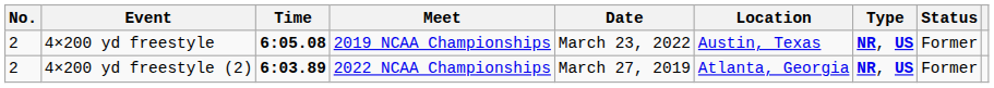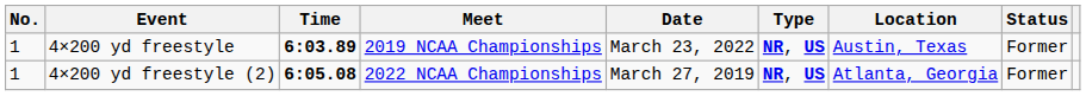 <table class="wikitable sortable">
 <tr>
 <th>No.</th>
 <th>Event</th>
 <th>Time</th>
 <th>Meet</th>
 <th>Date</th>
+<th>Type</th>
 <th>Location</th>
-<th>Type</th>
 <th>Status</th>
 <th></th>
 </tr>
 <tr>
-<td>2</td>
+<td>1</td>
 <td>4×200 yd freestyle</td>
-<td style="text-align:center;"><strong>6:05.08</strong></td>
+<td style="text-align:center;"><strong>6:03.89</strong></td>
 <td><a href='#'>2019 NCAA Championships</a></td>
 <td>March 23, 2022</td>
+<td><strong><a href='#'>NR</a></strong>, <strong><a href='#'>US</a></strong></td>
 <td><a href='#'>Austin, Texas</a></td>
-<td><strong><a href='#'>NR</a></strong>, <strong><a href='#'>US</a></strong></td>
 <td style="text-align:center;">Former</td>
 <td style="text-align:center;"></td>
 </tr>
 <tr>
-<td>2</td>
+<td>1</td>
 <td>4×200 yd freestyle (2)</td>
-<td style="text-align:center;"><strong>6:03.89</strong></td>
+<td style="text-align:center;"><strong>6:05.08</strong></td>
 <td><a href='#'>2022 NCAA Championships</a></td>
 <td>March 27, 2019</td>
+<td><strong><a href='#'>NR</a></strong>, <strong><a href='#'>US</a></strong></td>
 <td><a href='#'>Atlanta, Georgia</a></td>
-<td><strong><a href='#'>NR</a></strong>, <strong><a href='#'>US</a></strong></td>
 <td style="text-align:center;">Former</td>
 <td style="text-align:center;"></td>
 </tr>
 </table>
